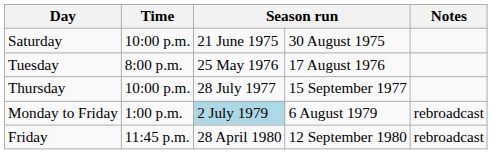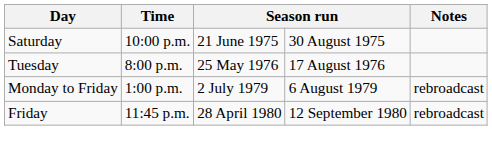 <table class="wikitable">
 <tr>
 <th>Day</th>
 <th>Time</th>
 <th colspan="2">Season run</th>
 <th>Notes</th>
 </tr>
 <tr>
 <td>Saturday</td>
 <td>10:00 p.m.</td>
 <td>21 June 1975</td>
 <td>30 August 1975</td>
 <td></td>
 </tr>
 <tr>
 <td>Tuesday</td>
 <td>8:00 p.m.</td>
 <td>25 May 1976</td>
 <td>17 August 1976</td>
 <td></td>
 </tr>
 <tr>
-<td>Thursday</td>
-<td>10:00 p.m.</td>
-<td>28 July 1977</td>
-<td>15 September 1977</td>
-<td></td>
-</tr>
-<tr>
 <td>Monday to Friday</td>
 <td>1:00 p.m.</td>
-<td style="background: lightblue;">2 July 1979</td>
+<td>2 July 1979</td>
 <td>6 August 1979</td>
 <td>rebroadcast</td>
 </tr>
 <tr>
 <td>Friday</td>
 <td>11:45 p.m.</td>
 <td>28 April 1980</td>
 <td>12 September 1980</td>
 <td>rebroadcast</td>
 </tr>
 </table>
